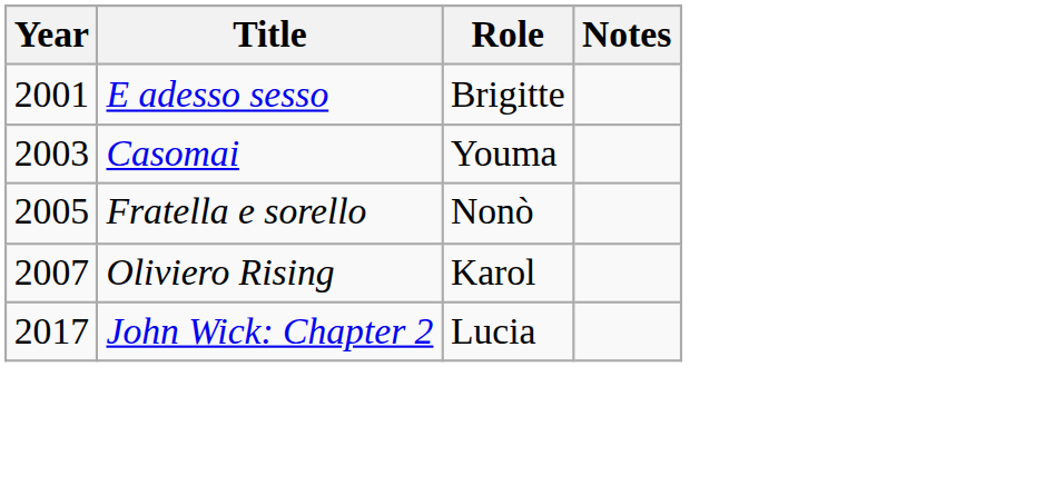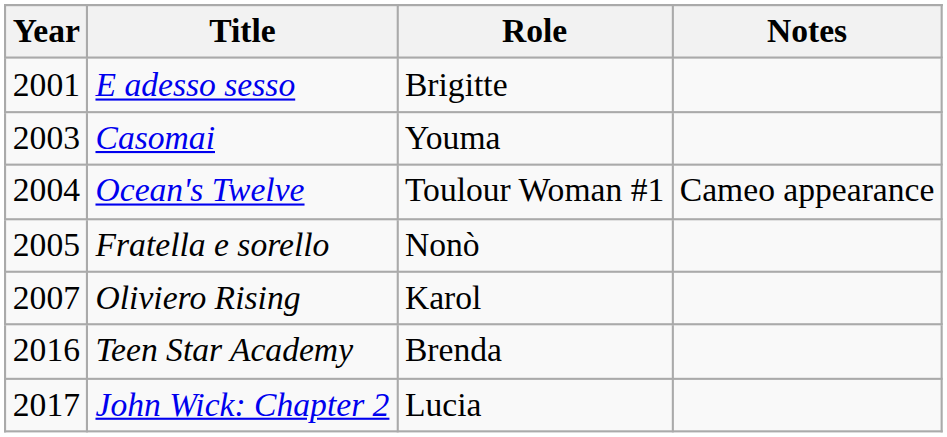 <table class="wikitable">
 <tr>
 </tr>
 <tr>
 <th>Year</th>
 <th>Title</th>
 <th>Role</th>
 <th>Notes</th>
 </tr>
 <tr>
 <td>2001</td>
 <td><em><a href='#'>E adesso sesso</a></em></td>
 <td>Brigitte</td>
 <td></td>
 </tr>
 <tr>
 <td>2003</td>
 <td><em><a href='#'>Casomai</a></em></td>
 <td>Youma</td>
 <td></td>
 </tr>
 <tr>
+<td>2004</td>
+<td><em><a href='#'>Ocean's Twelve</a></em></td>
+<td>Toulour Woman #1</td>
+<td>Cameo appearance</td>
+</tr>
+<tr>
 <td>2005</td>
 <td><em>Fratella e sorello</em></td>
 <td>Nonò</td>
 <td></td>
 </tr>
 <tr>
 <td>2007</td>
 <td><em>Oliviero Rising</em></td>
 <td>Karol</td>
 <td></td>
 </tr>
 <tr>
+<td>2016</td>
+<td><em>Teen Star Academy</em></td>
+<td>Brenda</td>
+<td></td>
+</tr>
+<tr>
 <td>2017</td>
 <td><em><a href='#'>John Wick: Chapter 2</a></em></td>
 <td>Lucia</td>
 <td></td>
 </tr>
 </table>
